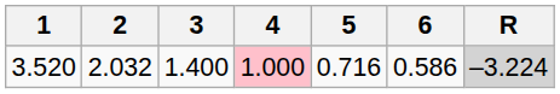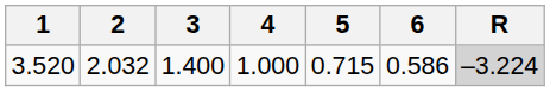 <table class="wikitable" border="1">
 <tr>
 <th>1</th>
 <th>2</th>
 <th>3</th>
 <th>4</th>
 <th>5</th>
 <th>6</th>
 <th>R</th>
 </tr>
 <tr>
 <td>3.520</td>
 <td>2.032</td>
 <td>1.400</td>
-<td style="background: pink;">1.000</td>
-<td>0.716</td>
+<td>1.000</td>
+<td>0.715</td>
 <td>0.586</td>
 <td style="background: lightgrey;">–3.224</td>
 </tr>
 </table>
